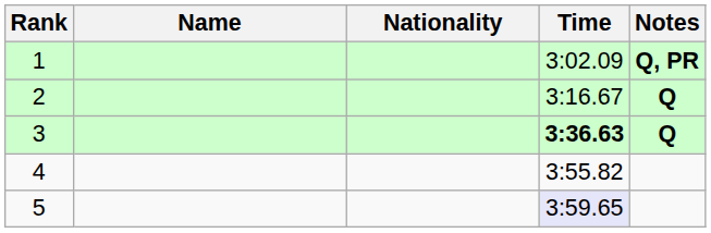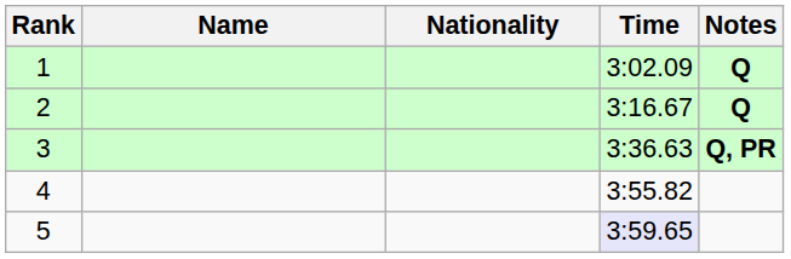 <table class="wikitable sortable" style="text-align:center">
 <tr>
 <th>Rank</th>
 <th style="width:180px">Name</th>
 <th style="width:125px">Nationality</th>
 <th>Time</th>
 <th>Notes</th>
 </tr>
 <tr style="background:#cfc;">
 <td>1</td>
 <td style="text-align:left;"></td>
 <td style="text-align:left;"></td>
 <td>3:02.09</td>
-<td><strong>Q, PR</strong></td>
+<td><strong>Q</strong></td>
 </tr>
 <tr style="background:#cfc;">
 <td>2</td>
 <td style="text-align:left;"></td>
 <td style="text-align:left;"></td>
 <td>3:16.67</td>
 <td><strong>Q</strong></td>
 </tr>
 <tr style="background:#cfc;">
 <td>3</td>
 <td style="text-align:left;"></td>
 <td style="text-align:left;"></td>
-<td><strong>3:36.63</strong></td>
-<td><strong>Q</strong></td>
+<td>3:36.63</td>
+<td><strong>Q, PR</strong></td>
 </tr>
 <tr>
 <td>4</td>
 <td style="text-align:left;"></td>
 <td style="text-align:left;"></td>
 <td>3:55.82</td>
 <td></td>
 </tr>
 <tr>
 <td>5</td>
 <td style="text-align:left;"></td>
 <td style="text-align:left;"></td>
 <td style="background: lavender;">3:59.65</td>
 <td></td>
 </tr>
 </table>
